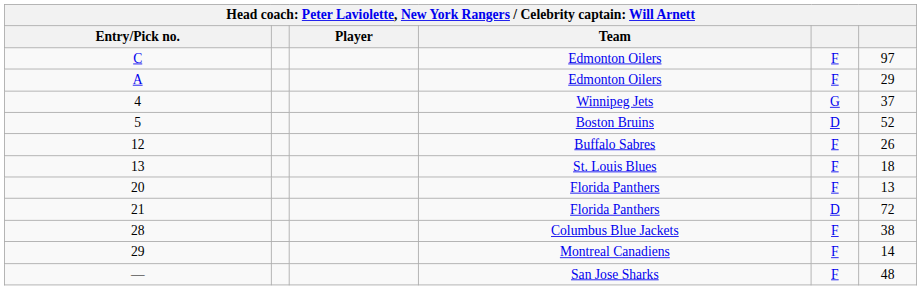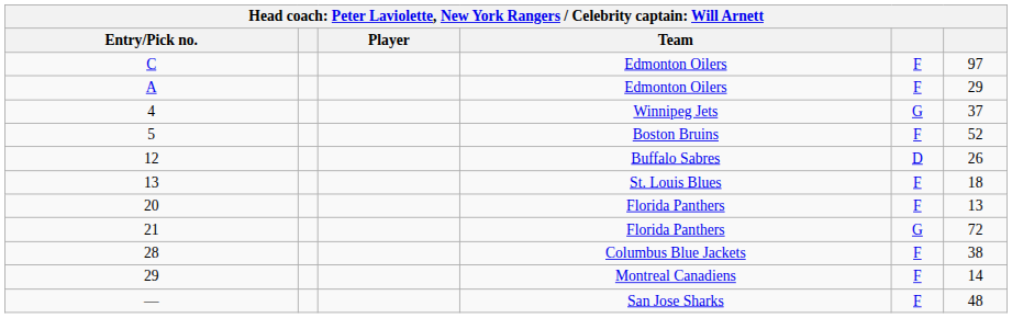 <table class="wikitable sortable" style="text-align:center" width="85%">
 <tr>
 <th colspan=6>Head coach:  <a href='#'>Peter Laviolette</a>, <a href='#'>New York Rangers</a> / Celebrity captain:  <a href='#'>Will Arnett</a></th>
 </tr>
 <tr>
 <th>Entry/Pick no.</th>
 <th></th>
 <th>Player</th>
 <th>Team</th>
 <th></th>
 <th></th>
 </tr>
 <tr>
 <td><a href='#'>C</a></td>
 <td></td>
 <td></td>
 <td><a href='#'>Edmonton Oilers</a></td>
 <td><a href='#'>F</a></td>
 <td>97</td>
 </tr>
 <tr>
 <td><a href='#'>A</a></td>
 <td></td>
 <td></td>
 <td><a href='#'>Edmonton Oilers</a></td>
 <td><a href='#'>F</a></td>
 <td>29</td>
 </tr>
 <tr>
 <td>4</td>
 <td></td>
 <td></td>
 <td><a href='#'>Winnipeg Jets</a></td>
 <td><a href='#'>G</a></td>
 <td>37</td>
 </tr>
 <tr>
 <td>5</td>
 <td></td>
 <td></td>
 <td><a href='#'>Boston Bruins</a></td>
-<td><a href='#'>D</a></td>
+<td><a href='#'>F</a></td>
 <td>52</td>
 </tr>
 <tr>
 <td>12</td>
 <td></td>
 <td></td>
 <td><a href='#'>Buffalo Sabres</a></td>
-<td><a href='#'>F</a></td>
+<td><a href='#'>D</a></td>
 <td>26</td>
 </tr>
 <tr>
 <td>13</td>
 <td></td>
 <td></td>
 <td><a href='#'>St. Louis Blues</a></td>
 <td><a href='#'>F</a></td>
 <td>18</td>
 </tr>
 <tr>
 <td>20</td>
 <td></td>
 <td></td>
 <td><a href='#'>Florida Panthers</a></td>
 <td><a href='#'>F</a></td>
 <td>13</td>
 </tr>
 <tr>
 <td>21</td>
 <td></td>
 <td></td>
 <td><a href='#'>Florida Panthers</a></td>
-<td><a href='#'>D</a></td>
+<td><a href='#'>G</a></td>
 <td>72</td>
 </tr>
 <tr>
 <td>28</td>
 <td></td>
 <td></td>
 <td><a href='#'>Columbus Blue Jackets</a></td>
 <td><a href='#'>F</a></td>
 <td>38</td>
 </tr>
 <tr>
 <td>29</td>
 <td></td>
 <td></td>
 <td><a href='#'>Montreal Canadiens</a></td>
 <td><a href='#'>F</a></td>
 <td>14</td>
 </tr>
 <tr>
 <td>—</td>
 <td></td>
 <td></td>
 <td><a href='#'>San Jose Sharks</a></td>
 <td><a href='#'>F</a></td>
 <td>48</td>
 </tr>
 </table>
